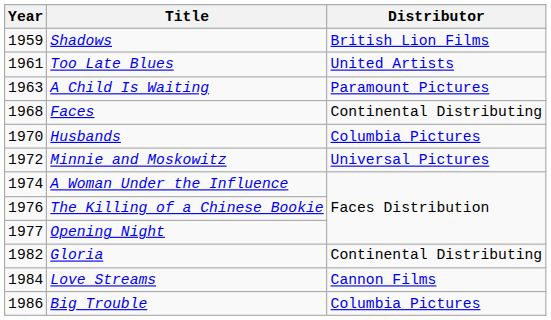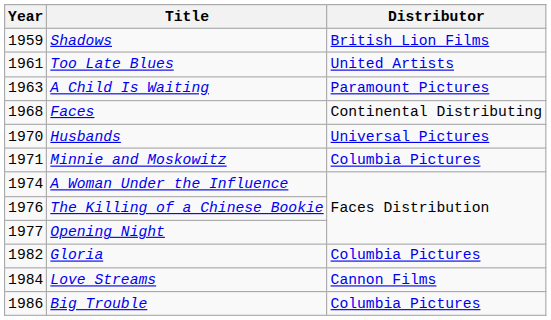 <table class="wikitable">
 <tr style="background:#b0c4de; text-align:center;">
 <th>Year</th>
 <th>Title</th>
 <th>Distributor</th>
 </tr>
 <tr>
 <td>1959</td>
 <td><em><a href='#'>Shadows</a></em></td>
 <td><a href='#'>British Lion Films</a></td>
 </tr>
 <tr>
 <td>1961</td>
 <td><em><a href='#'>Too Late Blues</a></em></td>
 <td><a href='#'>United Artists</a></td>
 </tr>
 <tr>
 <td>1963</td>
 <td><em><a href='#'>A Child Is Waiting</a></em></td>
 <td><a href='#'>Paramount Pictures</a></td>
 </tr>
 <tr>
 <td>1968</td>
 <td><em><a href='#'>Faces</a></em></td>
 <td>Continental Distributing</td>
 </tr>
 <tr>
 <td>1970</td>
 <td><em><a href='#'>Husbands</a></em></td>
-<td><a href='#'>Columbia Pictures</a></td>
+<td><a href='#'>Universal Pictures</a></td>
 </tr>
 <tr>
-<td>1972</td>
+<td>1971</td>
 <td><em><a href='#'>Minnie and Moskowitz</a></em></td>
-<td><a href='#'>Universal Pictures</a></td>
+<td><a href='#'>Columbia Pictures</a></td>
 </tr>
 <tr>
 <td>1974</td>
 <td><em><a href='#'>A Woman Under the Influence</a></em></td>
 <td rowspan=3>Faces Distribution</td>
 </tr>
 <tr>
 <td>1976</td>
 <td><em><a href='#'>The Killing of a Chinese Bookie</a></em></td>
 </tr>
 <tr>
 <td>1977</td>
 <td><em><a href='#'>Opening Night</a></em></td>
 </tr>
 <tr>
 <td>1982</td>
 <td><em><a href='#'>Gloria</a></em></td>
-<td>Continental Distributing</td>
+<td><a href='#'>Columbia Pictures</a></td>
 </tr>
 <tr>
 <td>1984</td>
 <td><em><a href='#'>Love Streams</a></em></td>
 <td><a href='#'>Cannon Films</a></td>
 </tr>
 <tr>
 <td>1986</td>
 <td><em><a href='#'>Big Trouble</a></em></td>
 <td><a href='#'>Columbia Pictures</a></td>
 </tr>
 </table>
